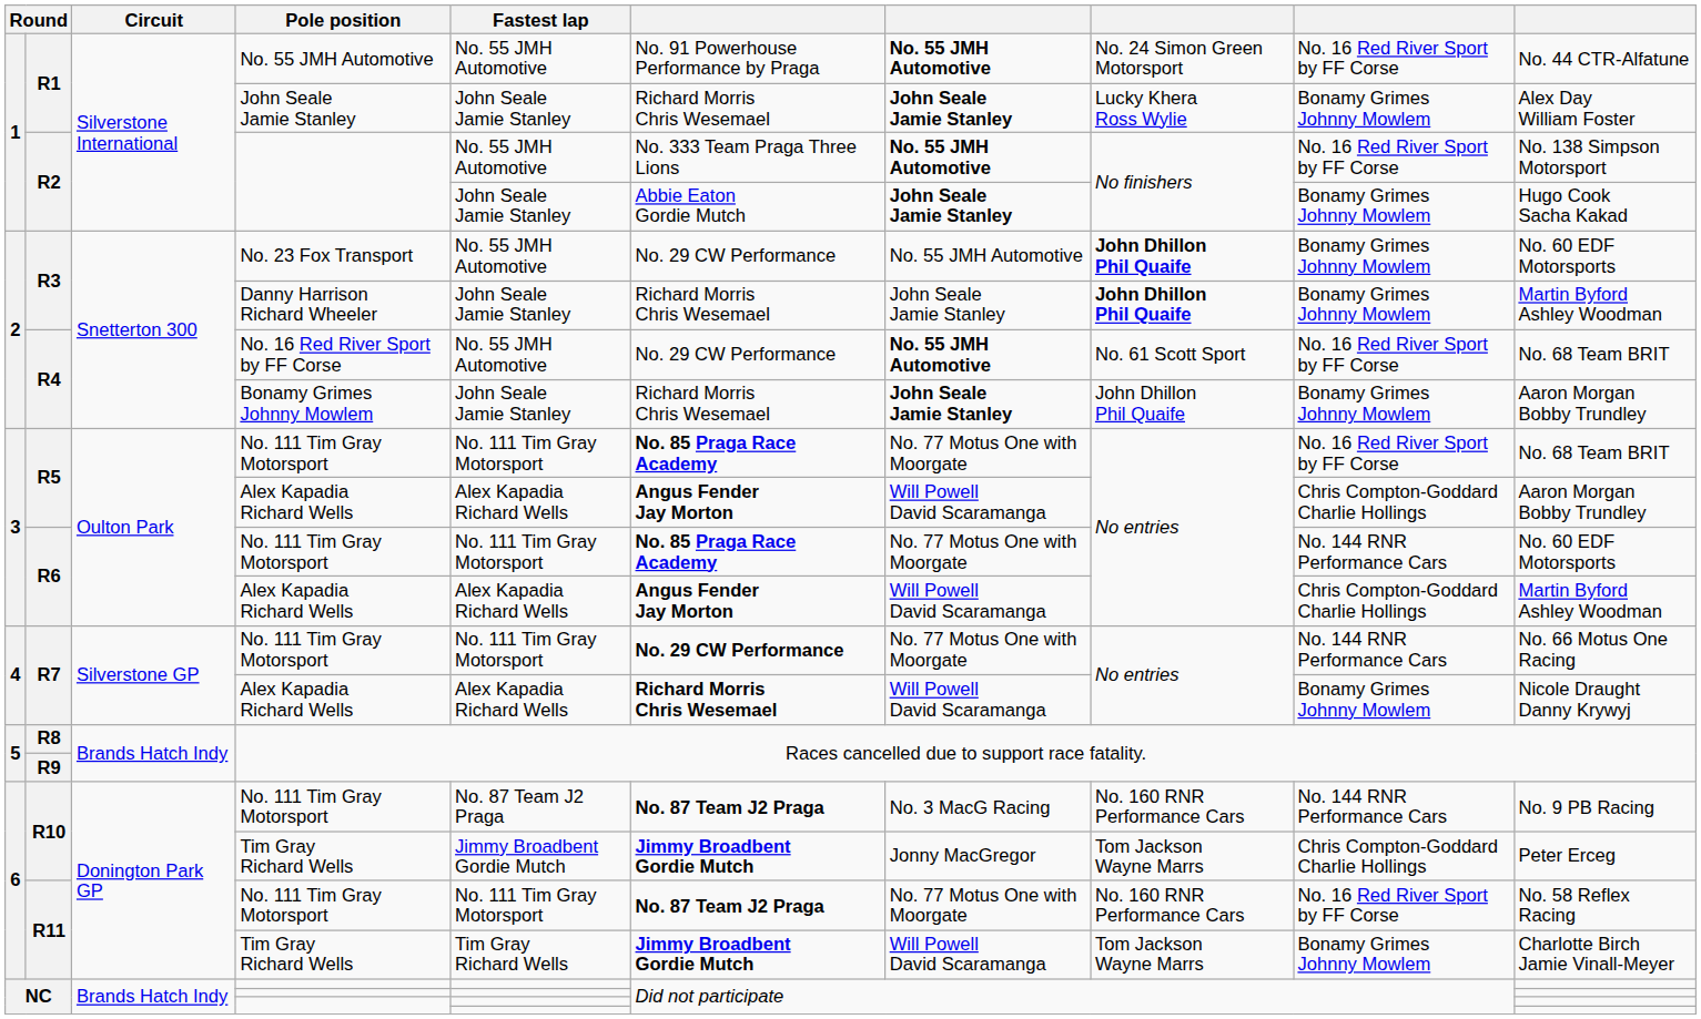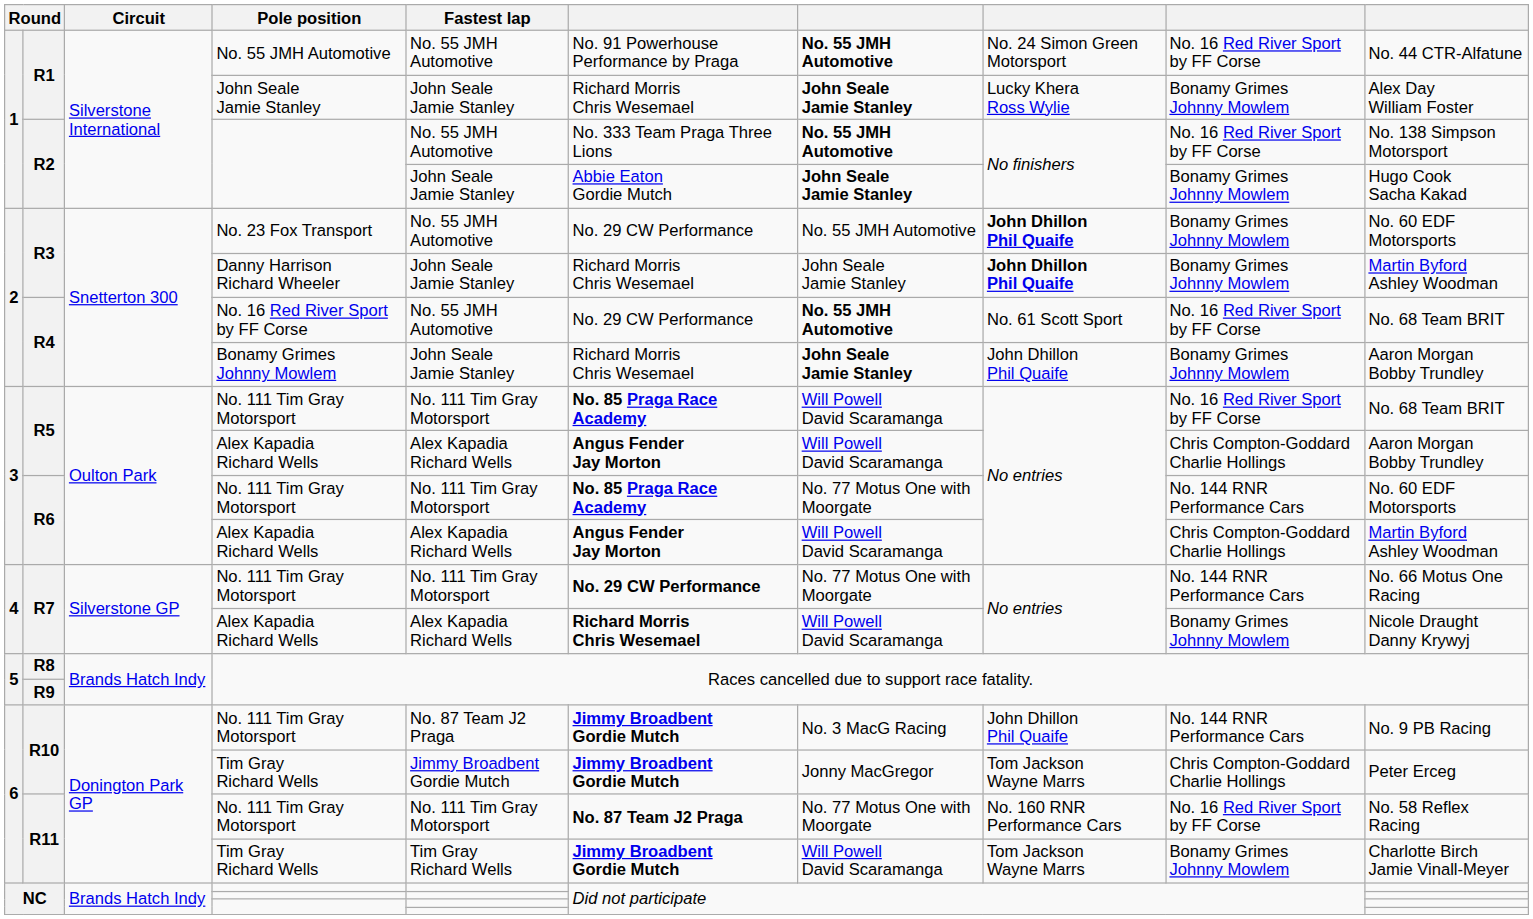 <table class="wikitable" style="font-size: 85%">
 <tr>
 <th colspan=2>Round</th>
 <th>Circuit</th>
 <th>Pole position</th>
 <th>Fastest lap</th>
 <th></th>
 <th></th>
 <th></th>
 <th></th>
 <th></th>
 </tr>
 <tr>
 <th rowspan=4>1</th>
 <th rowspan=2>R1</th>
 <td rowspan=4><a href='#'>Silverstone International</a></td>
 <td>No. 55 JMH Automotive</td>
 <td>No. 55 JMH Automotive</td>
 <td>No. 91 Powerhouse Performance by Praga</td>
 <td><strong>No. 55 JMH Automotive</strong></td>
 <td>No. 24 Simon Green Motorsport</td>
 <td>No. 16 <a href='#'>Red River Sport</a> by FF Corse</td>
 <td>No. 44 CTR-Alfatune</td>
 </tr>
 <tr>
 <td> John Seale<br> Jamie Stanley</td>
 <td> John Seale<br> Jamie Stanley</td>
 <td> Richard Morris<br> Chris Wesemael</td>
 <td><strong> John Seale<br> Jamie Stanley</strong></td>
 <td> Lucky Khera<br> <a href='#'>Ross Wylie</a></td>
 <td> Bonamy Grimes<br> <a href='#'>Johnny Mowlem</a></td>
 <td> Alex Day<br> William Foster</td>
 </tr>
 <tr>
 <th rowspan=2>R2</th>
 <td rowspan=2></td>
 <td>No. 55 JMH Automotive</td>
 <td>No. 333 Team Praga Three Lions</td>
 <td><strong>No. 55 JMH Automotive</strong></td>
 <td rowspan=2><em>No finishers</em></td>
 <td>No. 16 <a href='#'>Red River Sport</a> by FF Corse</td>
 <td>No. 138 Simpson Motorsport</td>
 </tr>
 <tr>
 <td> John Seale<br> Jamie Stanley</td>
 <td> <a href='#'>Abbie Eaton</a><br> Gordie Mutch</td>
 <td><strong> John Seale<br> Jamie Stanley</strong></td>
 <td> Bonamy Grimes<br> <a href='#'>Johnny Mowlem</a></td>
 <td> Hugo Cook<br> Sacha Kakad</td>
 </tr>
 <tr>
 <th rowspan=4>2</th>
 <th rowspan=2>R3</th>
 <td rowspan=4><a href='#'>Snetterton 300</a></td>
 <td>No. 23 Fox Transport</td>
 <td>No. 55 JMH Automotive</td>
 <td>No. 29 CW Performance</td>
 <td>No. 55 JMH Automotive</td>
 <td><strong> John Dhillon<br> <a href='#'>Phil Quaife</a></strong></td>
 <td> Bonamy Grimes<br> <a href='#'>Johnny Mowlem</a></td>
 <td>No. 60 EDF Motorsports</td>
 </tr>
 <tr>
 <td> Danny Harrison<br> Richard Wheeler</td>
 <td> John Seale<br> Jamie Stanley</td>
 <td> Richard Morris<br> Chris Wesemael</td>
 <td> John Seale<br> Jamie Stanley</td>
 <td><strong> John Dhillon<br> <a href='#'>Phil Quaife</a></strong></td>
 <td> Bonamy Grimes<br> <a href='#'>Johnny Mowlem</a></td>
 <td> <a href='#'>Martin Byford</a><br> Ashley Woodman</td>
 </tr>
 <tr>
 <th rowspan=2>R4</th>
 <td>No. 16 <a href='#'>Red River Sport</a> by FF Corse</td>
 <td>No. 55 JMH Automotive</td>
 <td>No. 29 CW Performance</td>
 <td><strong>No. 55 JMH Automotive</strong></td>
 <td>No. 61 Scott Sport</td>
 <td>No. 16 <a href='#'>Red River Sport</a> by FF Corse</td>
 <td>No. 68 Team BRIT</td>
 </tr>
 <tr>
 <td> Bonamy Grimes<br> <a href='#'>Johnny Mowlem</a></td>
 <td> John Seale<br> Jamie Stanley</td>
 <td> Richard Morris<br> Chris Wesemael</td>
 <td><strong> John Seale<br> Jamie Stanley</strong></td>
 <td> John Dhillon<br> <a href='#'>Phil Quaife</a></td>
 <td> Bonamy Grimes<br> <a href='#'>Johnny Mowlem</a></td>
 <td> Aaron Morgan<br> Bobby Trundley</td>
 </tr>
 <tr>
 <th rowspan=4>3</th>
 <th rowspan=2>R5</th>
 <td rowspan=4><a href='#'>Oulton Park</a></td>
 <td>No. 111 Tim Gray Motorsport</td>
 <td>No. 111 Tim Gray Motorsport</td>
 <td><strong>No. 85 <a href='#'>Praga Race Academy</a></strong></td>
-<td>No. 77 Motus One with Moorgate</td>
+<td> <a href='#'>Will Powell</a><br> David Scaramanga</td>
 <td rowspan=4><em>No entries</em></td>
 <td>No. 16 <a href='#'>Red River Sport</a> by FF Corse</td>
 <td>No. 68 Team BRIT</td>
 </tr>
 <tr>
 <td> Alex Kapadia<br> Richard Wells</td>
 <td> Alex Kapadia<br> Richard Wells</td>
 <td><strong> Angus Fender<br> Jay Morton</strong></td>
 <td> <a href='#'>Will Powell</a><br> David Scaramanga</td>
 <td> Chris Compton-Goddard<br> Charlie Hollings</td>
 <td> Aaron Morgan<br> Bobby Trundley</td>
 </tr>
 <tr>
 <th rowspan=2>R6</th>
 <td>No. 111 Tim Gray Motorsport</td>
 <td>No. 111 Tim Gray Motorsport</td>
 <td><strong>No. 85 <a href='#'>Praga Race Academy</a></strong></td>
 <td>No. 77 Motus One with Moorgate</td>
 <td>No. 144 RNR Performance Cars</td>
 <td>No. 60 EDF Motorsports</td>
 </tr>
 <tr>
 <td> Alex Kapadia<br> Richard Wells</td>
 <td> Alex Kapadia<br> Richard Wells</td>
 <td><strong> Angus Fender<br> Jay Morton</strong></td>
 <td> <a href='#'>Will Powell</a><br> David Scaramanga</td>
 <td> Chris Compton-Goddard<br> Charlie Hollings</td>
 <td> <a href='#'>Martin Byford</a><br> Ashley Woodman</td>
 </tr>
 <tr>
 <th rowspan=2>4</th>
 <th rowspan=2>R7</th>
 <td rowspan=2><a href='#'>Silverstone GP</a></td>
 <td>No. 111 Tim Gray Motorsport</td>
 <td>No. 111 Tim Gray Motorsport</td>
 <td><strong>No. 29 CW Performance</strong></td>
 <td>No. 77 Motus One with Moorgate</td>
 <td rowspan=2><em>No entries</em></td>
 <td>No. 144 RNR Performance Cars</td>
 <td>No. 66 Motus One Racing</td>
 </tr>
 <tr>
 <td> Alex Kapadia<br> Richard Wells</td>
 <td> Alex Kapadia<br> Richard Wells</td>
 <td><strong> Richard Morris<br> Chris Wesemael</strong></td>
 <td> <a href='#'>Will Powell</a><br> David Scaramanga</td>
 <td> Bonamy Grimes<br> <a href='#'>Johnny Mowlem</a></td>
 <td> Nicole Draught<br> Danny Krywyj</td>
 </tr>
 <tr>
 <th rowspan=2>5</th>
 <th>R8</th>
 <td rowspan=2><a href='#'>Brands Hatch Indy</a></td>
 <td colspan=7 rowspan=2 align=center>Races cancelled due to support race fatality.</td>
 </tr>
 <tr>
 <th>R9</th>
 </tr>
 <tr>
 <th rowspan=4>6</th>
 <th rowspan=2>R10</th>
 <td rowspan=4><a href='#'>Donington Park GP</a></td>
 <td>No. 111 Tim Gray Motorsport</td>
 <td>No. 87 Team J2 Praga</td>
-<td><strong>No. 87 Team J2 Praga</strong></td>
+<td><strong> <a href='#'>Jimmy Broadbent</a><br> Gordie Mutch</strong></td>
 <td>No. 3 MacG Racing</td>
-<td>No. 160 RNR Performance Cars</td>
+<td> John Dhillon<br> <a href='#'>Phil Quaife</a></td>
 <td>No. 144 RNR Performance Cars</td>
 <td>No. 9 PB Racing</td>
 </tr>
 <tr>
 <td> Tim Gray<br> Richard Wells</td>
 <td> <a href='#'>Jimmy Broadbent</a><br> Gordie Mutch</td>
 <td><strong> <a href='#'>Jimmy Broadbent</a><br> Gordie Mutch</strong></td>
 <td> Jonny MacGregor</td>
 <td> Tom Jackson<br> Wayne Marrs</td>
 <td> Chris Compton-Goddard<br> Charlie Hollings</td>
 <td> Peter Erceg</td>
 </tr>
 <tr>
 <th rowspan=2>R11</th>
 <td>No. 111 Tim Gray Motorsport</td>
 <td>No. 111 Tim Gray Motorsport</td>
 <td><strong>No. 87 Team J2 Praga</strong></td>
 <td>No. 77 Motus One with Moorgate</td>
 <td>No. 160 RNR Performance Cars</td>
 <td>No. 16 <a href='#'>Red River Sport</a> by FF Corse</td>
 <td>No. 58 Reflex Racing</td>
 </tr>
 <tr>
 <td> Tim Gray<br> Richard Wells</td>
 <td> Tim Gray<br> Richard Wells</td>
 <td><strong> <a href='#'>Jimmy Broadbent</a><br> Gordie Mutch</strong></td>
 <td> <a href='#'>Will Powell</a><br> David Scaramanga</td>
 <td> Tom Jackson<br> Wayne Marrs</td>
 <td> Bonamy Grimes<br> <a href='#'>Johnny Mowlem</a></td>
 <td> Charlotte Birch<br> Jamie Vinall-Meyer</td>
 </tr>
 <tr>
 <th colspan=2 rowspan=4>NC</th>
 <td rowspan=4><a href='#'>Brands Hatch Indy</a></td>
 <td></td>
 <td></td>
 <td rowspan=4 colspan=4><em>Did not participate</em></td>
 <td></td>
 </tr>
 <tr>
 <td></td>
 <td></td>
 <td></td>
 </tr>
 <tr>
 <td rowspan=2></td>
 <td></td>
 <td></td>
 </tr>
 <tr>
 <td></td>
 <td></td>
 </tr>
 <tr>
 </tr>
 </table>
